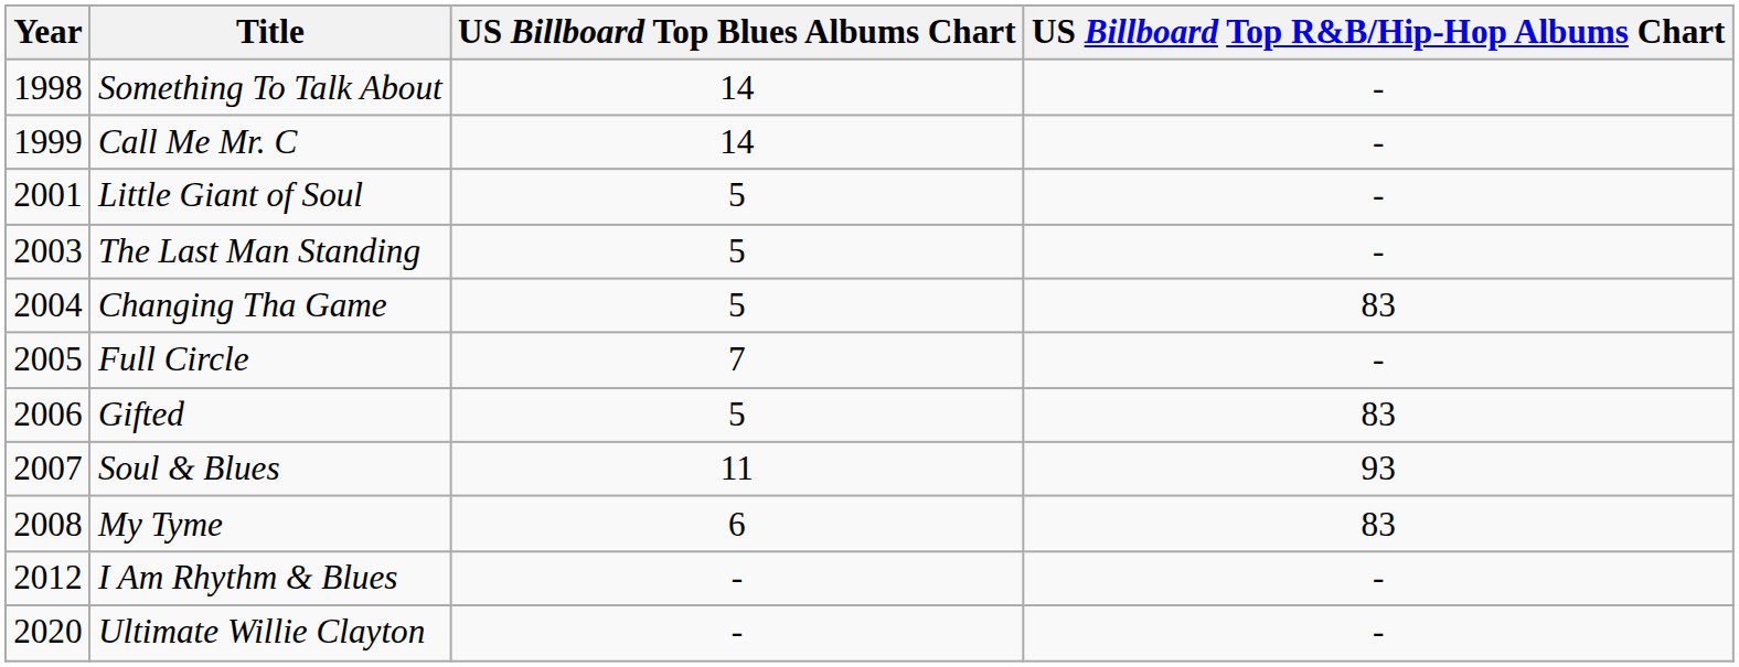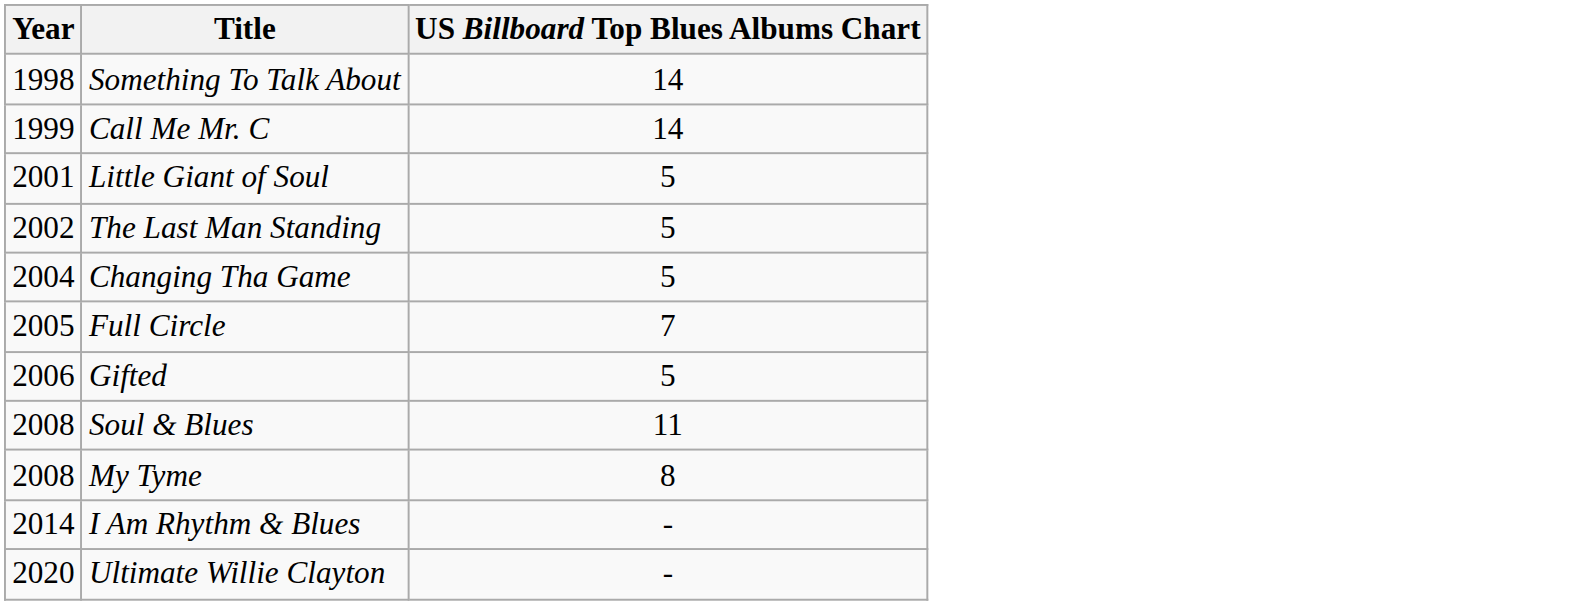 <table class="sortable wikitable">
 <tr>
 <th>Year</th>
 <th>Title</th>
 <th>US <em>Billboard</em> Top Blues Albums Chart</th>
-<th>US <em><a href='#'>Billboard</a></em> <a href='#'>Top R&B/Hip-Hop Albums</a> Chart</th>
 </tr>
 <tr>
 <td>1998</td>
 <td><em>Something To Talk About</em></td>
 <td align=center>14</td>
-<td align=center>-</td>
 </tr>
 <tr>
 <td>1999</td>
 <td><em>Call Me Mr. C</em></td>
 <td align=center>14</td>
-<td align=center>-</td>
 </tr>
 <tr>
 <td>2001</td>
 <td><em>Little Giant of Soul</em></td>
 <td align=center>5</td>
-<td align=center>-</td>
 </tr>
 <tr>
-<td>2003</td>
+<td>2002</td>
 <td><em>The Last Man Standing</em></td>
 <td align=center>5</td>
-<td align=center>-</td>
 </tr>
 <tr>
 <td>2004</td>
 <td><em>Changing Tha Game</em></td>
 <td align=center>5</td>
-<td align=center>83</td>
 </tr>
 <tr>
 <td>2005</td>
 <td><em>Full Circle</em></td>
 <td align=center>7</td>
-<td align=center>-</td>
 </tr>
 <tr>
 <td>2006</td>
 <td><em>Gifted</em></td>
 <td align=center>5</td>
-<td align=center>83</td>
 </tr>
 <tr>
-<td>2007</td>
+<td>2008</td>
 <td><em>Soul & Blues</em></td>
 <td align=center>11</td>
-<td align=center>93</td>
 </tr>
 <tr>
 <td>2008</td>
 <td><em>My Tyme</em></td>
-<td align=center>6</td>
-<td align=center>83</td>
+<td align=center>8</td>
 </tr>
 <tr>
-<td>2012</td>
+<td>2014</td>
 <td><em>I Am Rhythm & Blues</em></td>
-<td align=center>-</td>
 <td align=center>-</td>
 </tr>
 <tr>
 <td>2020</td>
 <td><em>Ultimate Willie Clayton</em></td>
 <td align=center>-</td>
-<td align=center>-</td>
 </tr>
 </table>
